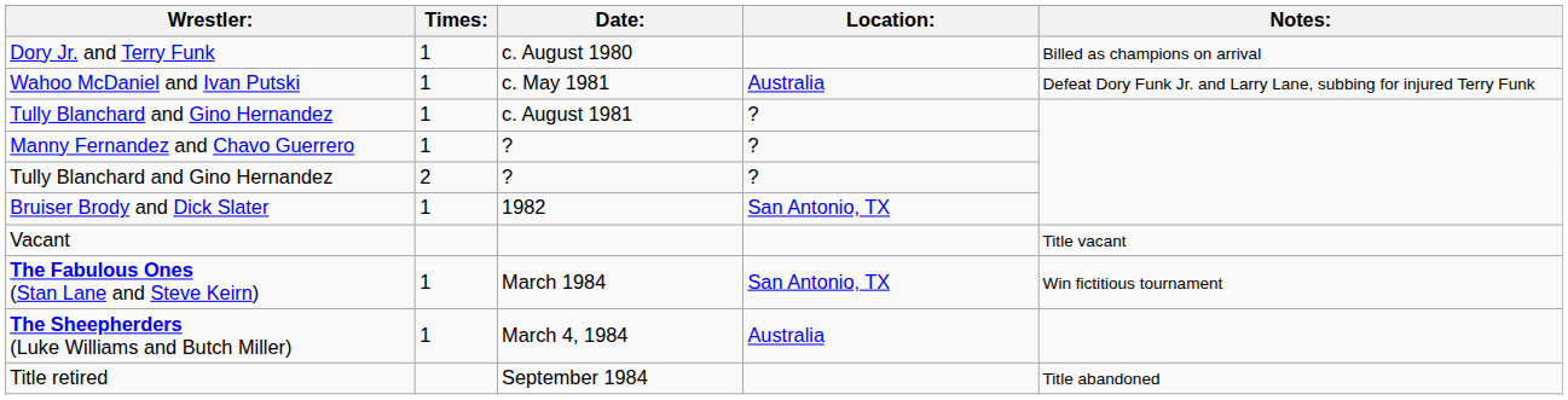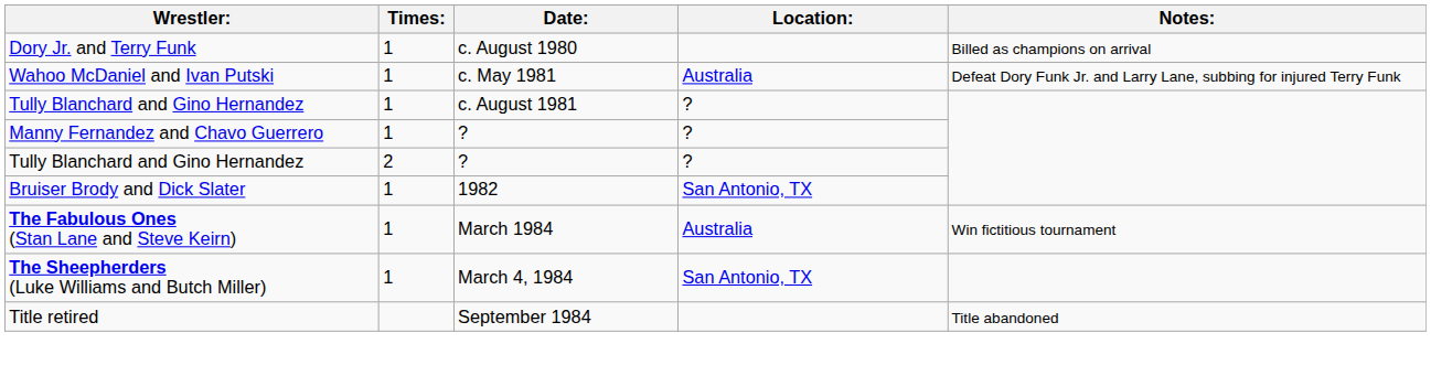 <table class="wikitable" width=100%>
 <tr>
 <th width=25%>Wrestler:</th>
 <th width=5%>Times:</th>
 <th width=15%>Date:</th>
 <th width=18%>Location:</th>
 <th width=32%>Notes:</th>
 </tr>
 <tr>
 <td><a href='#'>Dory Jr.</a> and <a href='#'>Terry Funk</a></td>
 <td>1</td>
 <td>c. August 1980</td>
 <td></td>
 <td><small>Billed as champions on arrival</small></td>
 </tr>
 <tr>
 <td><a href='#'>Wahoo McDaniel</a> and <a href='#'>Ivan Putski</a></td>
 <td>1</td>
 <td>c. May 1981</td>
 <td><a href='#'>Australia</a></td>
 <td><small>Defeat Dory Funk Jr. and Larry Lane, subbing for injured Terry Funk</small></td>
 </tr>
 <tr>
 <td><a href='#'>Tully Blanchard</a> and <a href='#'>Gino Hernandez</a></td>
 <td>1</td>
 <td>c. August 1981</td>
 <td>?</td>
 </tr>
 <tr>
 <td><a href='#'>Manny Fernandez</a> and <a href='#'>Chavo Guerrero</a></td>
 <td>1</td>
 <td>?</td>
 <td>?</td>
 </tr>
 <tr>
 <td>Tully Blanchard and Gino Hernandez</td>
 <td>2</td>
 <td>?</td>
 <td>?</td>
 </tr>
 <tr>
 <td><a href='#'>Bruiser Brody</a> and <a href='#'>Dick Slater</a></td>
 <td>1</td>
 <td>1982</td>
 <td><a href='#'>San Antonio, TX</a></td>
 </tr>
 <tr>
-<td>Vacant</td>
-<td></td>
-<td></td>
-<td></td>
-<td><small>Title vacant</small></td>
-</tr>
-<tr>
 <td><strong><a href='#'>The Fabulous Ones</a></strong><br>(<a href='#'>Stan Lane</a> and <a href='#'>Steve Keirn</a>)</td>
 <td>1</td>
 <td>March 1984</td>
-<td><a href='#'>San Antonio, TX</a></td>
+<td><a href='#'>Australia</a></td>
 <td><small>Win fictitious tournament</small></td>
 </tr>
 <tr>
 <td><strong><a href='#'>The Sheepherders</a></strong><br>(Luke Williams and Butch Miller)</td>
 <td>1</td>
 <td>March 4, 1984</td>
-<td><a href='#'>Australia</a></td>
+<td><a href='#'>San Antonio, TX</a></td>
 <td></td>
 </tr>
 <tr>
 <td>Title retired</td>
 <td></td>
 <td>September 1984</td>
 <td></td>
 <td><small>Title abandoned</small></td>
 </tr>
 </table>
